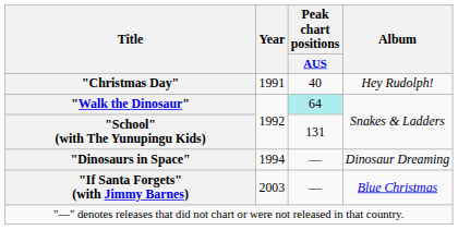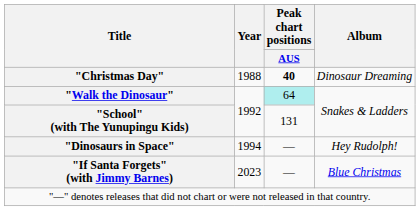 <table class="wikitable plainrowheaders" style="text-align:center;" border="1">
 <tr>
 <th scope="col" rowspan="2" style="width:19em;">Title</th>
 <th scope="col" rowspan="2" style="width:1em;">Year</th>
 <th scope="col" colspan="1">Peak chart positions</th>
 <th scope="col" rowspan="2">Album</th>
 </tr>
 <tr>
 <th scope="col" style="width:3em;font-size:90%;"><a href='#'>AUS</a><br></th>
 </tr>
 <tr>
 <th scope="row">"Christmas Day"</th>
-<td>1991</td>
-<td>40</td>
-<td><em>Hey Rudolph!</em></td>
+<td>1988</td>
+<td><strong>40</strong></td>
+<td><em>Dinosaur Dreaming</em></td>
 </tr>
 <tr>
 <th scope="row">"<a href='#'>Walk the Dinosaur</a>"</th>
 <td rowspan="2">1992</td>
 <td style="background: paleturquoise;">64</td>
 <td rowspan="2"><em>Snakes & Ladders</em></td>
 </tr>
 <tr>
 <th scope="row">"School"<br>(with The Yunupingu Kids)</th>
 <td>131</td>
 </tr>
 <tr>
 <th scope="row">"Dinosaurs in Space"</th>
 <td>1994</td>
 <td>—</td>
-<td><em>Dinosaur Dreaming</em></td>
+<td><em>Hey Rudolph!</em></td>
 </tr>
 <tr>
 <th scope="row">"If Santa Forgets"<br>(with <a href='#'>Jimmy Barnes</a>)</th>
-<td>2003</td>
+<td>2023</td>
 <td>—</td>
 <td><em><a href='#'>Blue Christmas</a></em></td>
 </tr>
 <tr>
 <td align="center" colspan="5" style="font-size: 90%">"—" denotes releases that did not chart or were not released in that country.</td>
 </tr>
 </table>
